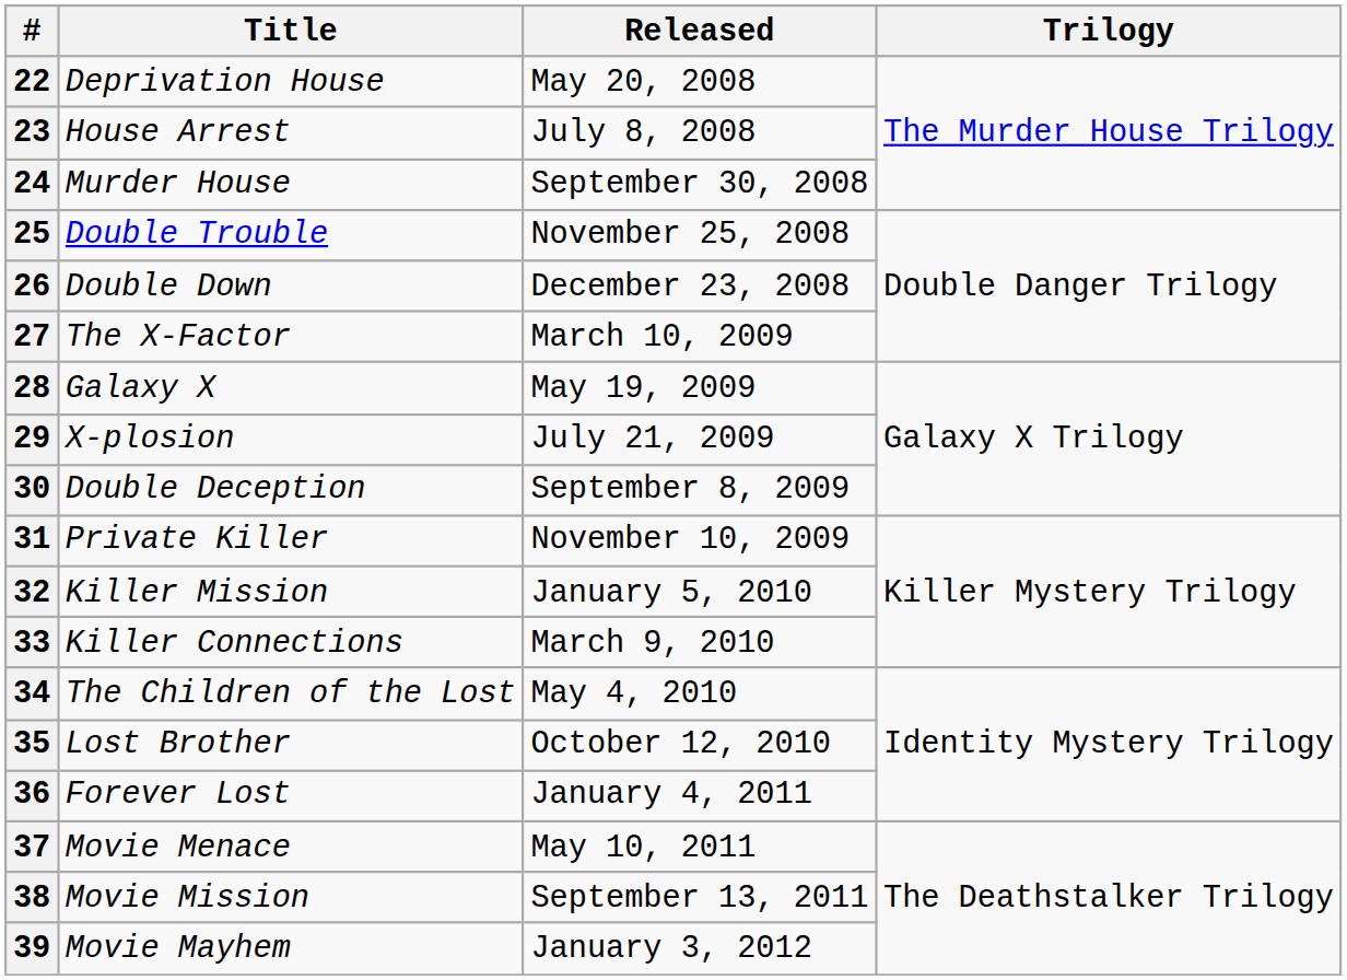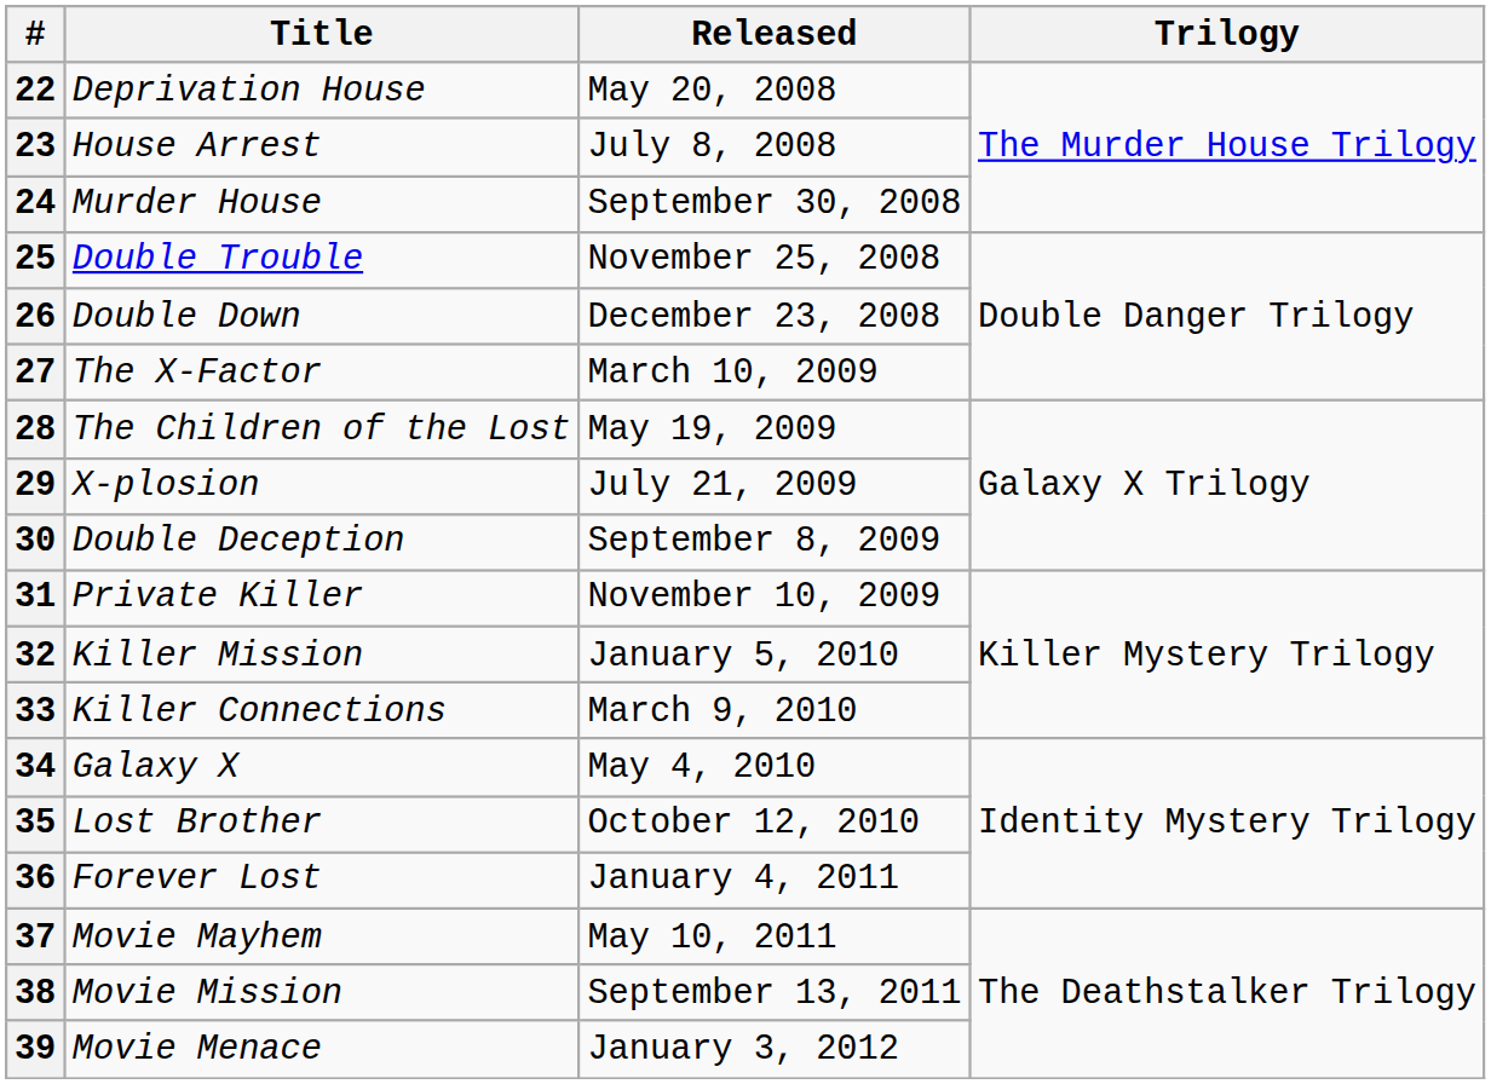 <table class="wikitable">
 <tr>
 <th>#</th>
 <th>Title</th>
 <th>Released</th>
 <th>Trilogy</th>
 </tr>
 <tr>
 <th>22</th>
 <td><em>Deprivation House</em></td>
 <td>May 20, 2008</td>
 <td rowspan="3"><a href='#'>The Murder House Trilogy</a></td>
 </tr>
 <tr>
 <th>23</th>
 <td><em>House Arrest</em></td>
 <td>July 8, 2008</td>
 </tr>
 <tr>
 <th>24</th>
 <td><em>Murder House</em></td>
 <td>September 30, 2008</td>
 </tr>
 <tr>
 <th>25</th>
 <td><em><a href='#'>Double Trouble</a></em></td>
 <td>November 25, 2008</td>
 <td rowspan="3">Double Danger Trilogy</td>
 </tr>
 <tr>
 <th>26</th>
 <td><em>Double Down</em></td>
 <td>December 23, 2008</td>
 </tr>
 <tr>
 <th>27</th>
 <td><em>The X-Factor</em></td>
 <td>March 10, 2009</td>
 </tr>
 <tr>
 <th>28</th>
-<td><em>Galaxy X</em></td>
+<td><em>The Children of the Lost</em></td>
 <td>May 19, 2009</td>
 <td rowspan="3">Galaxy X Trilogy</td>
 </tr>
 <tr>
 <th>29</th>
 <td><em>X-plosion</em></td>
 <td>July 21, 2009</td>
 </tr>
 <tr>
 <th>30</th>
 <td><em>Double Deception</em></td>
 <td>September 8, 2009</td>
 </tr>
 <tr>
 <th>31</th>
 <td><em>Private Killer</em></td>
 <td>November 10, 2009</td>
 <td rowspan="3">Killer Mystery Trilogy</td>
 </tr>
 <tr>
 <th>32</th>
 <td><em>Killer Mission</em></td>
 <td>January 5, 2010</td>
 </tr>
 <tr>
 <th>33</th>
 <td><em>Killer Connections</em></td>
 <td>March 9, 2010</td>
 </tr>
 <tr>
 <th>34</th>
-<td><em>The Children of the Lost</em></td>
+<td><em>Galaxy X</em></td>
 <td>May 4, 2010</td>
 <td rowspan="3">Identity Mystery Trilogy</td>
 </tr>
 <tr>
 <th>35</th>
 <td><em>Lost Brother</em></td>
 <td>October 12, 2010</td>
 </tr>
 <tr>
 <th>36</th>
 <td><em>Forever Lost</em></td>
 <td>January 4, 2011</td>
 </tr>
 <tr>
 <th>37</th>
-<td><em>Movie Menace</em></td>
+<td><em>Movie Mayhem</em></td>
 <td>May 10, 2011</td>
 <td rowspan="3">The Deathstalker Trilogy</td>
 </tr>
 <tr>
 <th>38</th>
 <td><em>Movie Mission</em></td>
 <td>September 13, 2011</td>
 </tr>
 <tr>
 <th>39</th>
-<td><em>Movie Mayhem</em></td>
+<td><em>Movie Menace</em></td>
 <td>January 3, 2012</td>
 </tr>
 <tr>
 </tr>
 </table>
